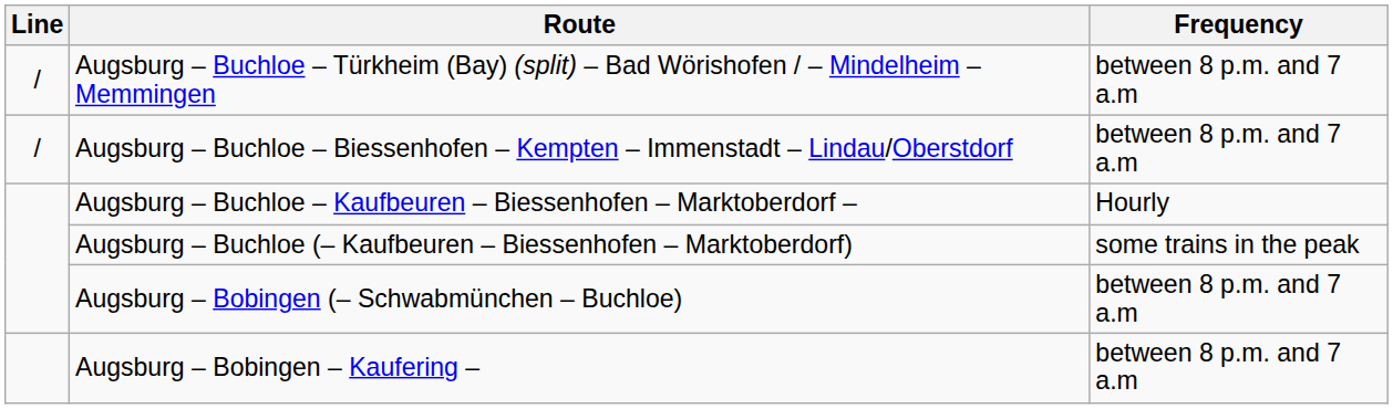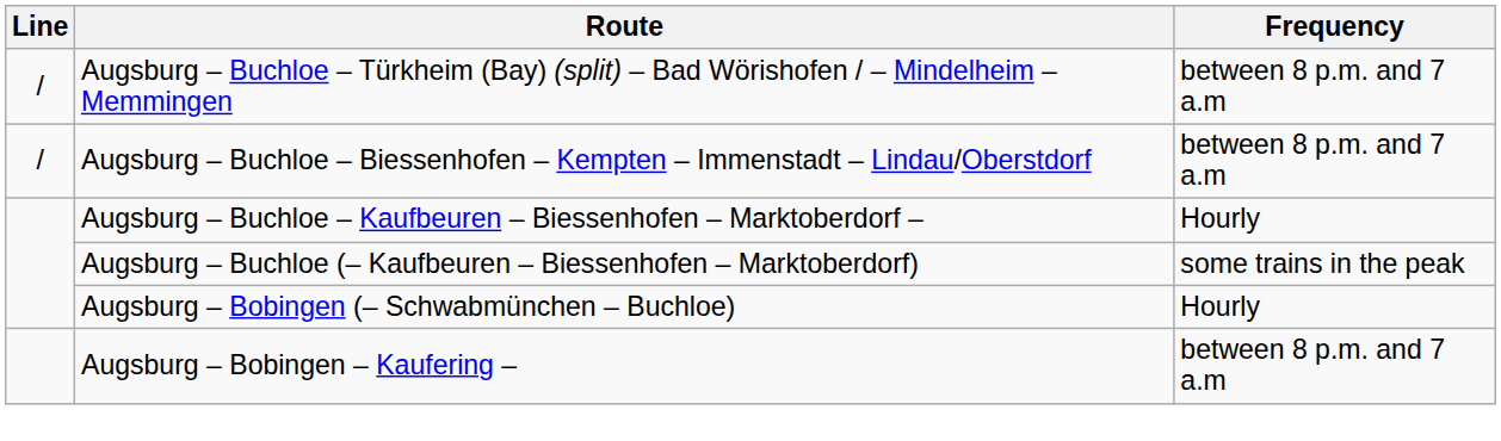 <table class="wikitable">
 <tr>
 <th>Line</th>
 <th>Route</th>
 <th>Frequency</th>
 </tr>
 <tr>
 <td align="center">/</td>
 <td>Augsburg – <a href='#'>Buchloe</a> – Türkheim (Bay) <em>(split)</em> – Bad Wörishofen / – <a href='#'>Mindelheim</a> – <a href='#'>Memmingen</a></td>
 <td>between 8 p.m. and 7 a.m</td>
 </tr>
 <tr>
 <td align="center">/</td>
 <td>Augsburg – Buchloe – Biessenhofen – <a href='#'>Kempten</a> – Immenstadt – <a href='#'>Lindau</a>/<a href='#'>Oberstdorf</a></td>
 <td>between 8 p.m. and 7 a.m</td>
 </tr>
 <tr>
 <td rowspan="3" align="center"></td>
 <td>Augsburg – Buchloe – <a href='#'>Kaufbeuren</a> – Biessenhofen – Marktoberdorf – </td>
 <td>Hourly</td>
 </tr>
 <tr>
 <td>Augsburg – Buchloe (– Kaufbeuren – Biessenhofen – Marktoberdorf)</td>
 <td>some trains in the peak</td>
 </tr>
 <tr>
 <td>Augsburg – <a href='#'>Bobingen</a> (– Schwabmünchen – Buchloe)</td>
-<td>between 8 p.m. and 7 a.m</td>
+<td>Hourly</td>
 </tr>
 <tr>
 <td align="center"></td>
 <td>Augsburg – Bobingen – <a href='#'>Kaufering</a> – </td>
 <td>between 8 p.m. and 7 a.m</td>
 </tr>
 </table>
